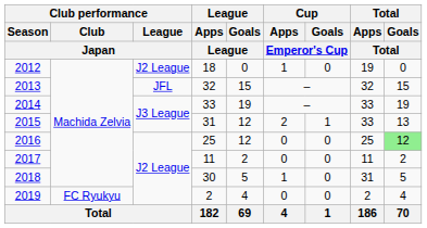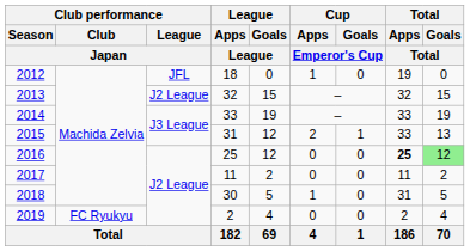 <table class="wikitable" style="text-align:center;">
 <tr>
 <th colspan=3>Club performance</th>
 <th colspan=2>League</th>
 <th colspan=2>Cup</th>
 <th colspan=2>Total</th>
 </tr>
 <tr>
 <th>Season</th>
 <th>Club</th>
 <th>League</th>
 <th>Apps</th>
 <th>Goals</th>
 <th>Apps</th>
 <th>Goals</th>
 <th>Apps</th>
 <th>Goals</th>
 </tr>
 <tr>
 <th colspan=3>Japan</th>
 <th colspan=2>League</th>
 <th colspan=2><a href='#'>Emperor's Cup</a></th>
 <th colspan=2>Total</th>
 </tr>
 <tr>
 <td><a href='#'>2012</a></td>
 <td rowspan="7"><a href='#'>Machida Zelvia</a></td>
-<td><a href='#'>J2 League</a></td>
+<td><a href='#'>JFL</a></td>
 <td>18</td>
 <td>0</td>
 <td>1</td>
 <td>0</td>
 <td>19</td>
 <td>0</td>
 </tr>
 <tr>
 <td><a href='#'>2013</a></td>
-<td><a href='#'>JFL</a></td>
+<td><a href='#'>J2 League</a></td>
 <td>32</td>
 <td>15</td>
 <td colspan="2">–</td>
 <td>32</td>
 <td>15</td>
 </tr>
 <tr>
 <td><a href='#'>2014</a></td>
 <td rowspan="2"><a href='#'>J3 League</a></td>
 <td>33</td>
 <td>19</td>
 <td colspan="2">–</td>
 <td>33</td>
 <td>19</td>
 </tr>
 <tr>
 <td><a href='#'>2015</a></td>
 <td>31</td>
 <td>12</td>
 <td>2</td>
 <td>1</td>
 <td>33</td>
 <td>13</td>
 </tr>
 <tr>
 <td><a href='#'>2016</a></td>
 <td rowspan="4"><a href='#'>J2 League</a></td>
 <td>25</td>
 <td>12</td>
 <td>0</td>
 <td>0</td>
-<td>25</td>
+<td><strong>25</strong></td>
 <td style="background: lightgreen;">12</td>
 </tr>
 <tr>
 <td><a href='#'>2017</a></td>
 <td>11</td>
 <td>2</td>
 <td>0</td>
 <td>0</td>
 <td>11</td>
 <td>2</td>
 </tr>
 <tr>
 <td><a href='#'>2018</a></td>
 <td>30</td>
 <td>5</td>
 <td>1</td>
 <td>0</td>
 <td>31</td>
 <td>5</td>
 </tr>
 <tr>
 <td><a href='#'>2019</a></td>
 <td rowspan="1"><a href='#'>FC Ryukyu</a></td>
 <td>2</td>
 <td>4</td>
 <td>0</td>
 <td>0</td>
 <td>2</td>
 <td>4</td>
 </tr>
 <tr>
 <th colspan="3">Total</th>
 <th>182</th>
 <th>69</th>
 <th>4</th>
 <th>1</th>
 <th>186</th>
 <th>70</th>
 </tr>
 </table>
